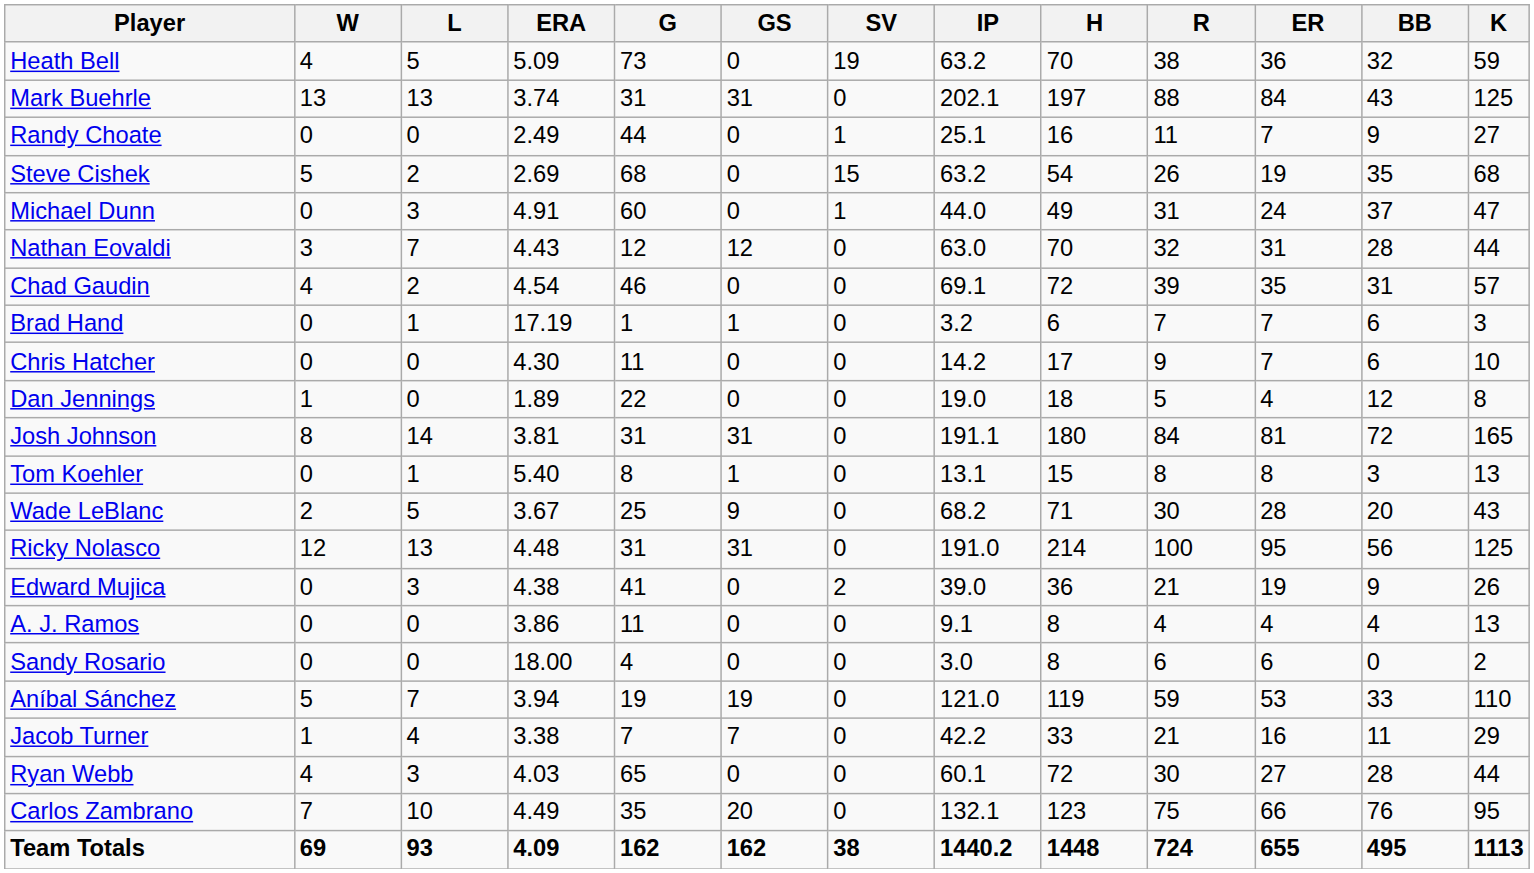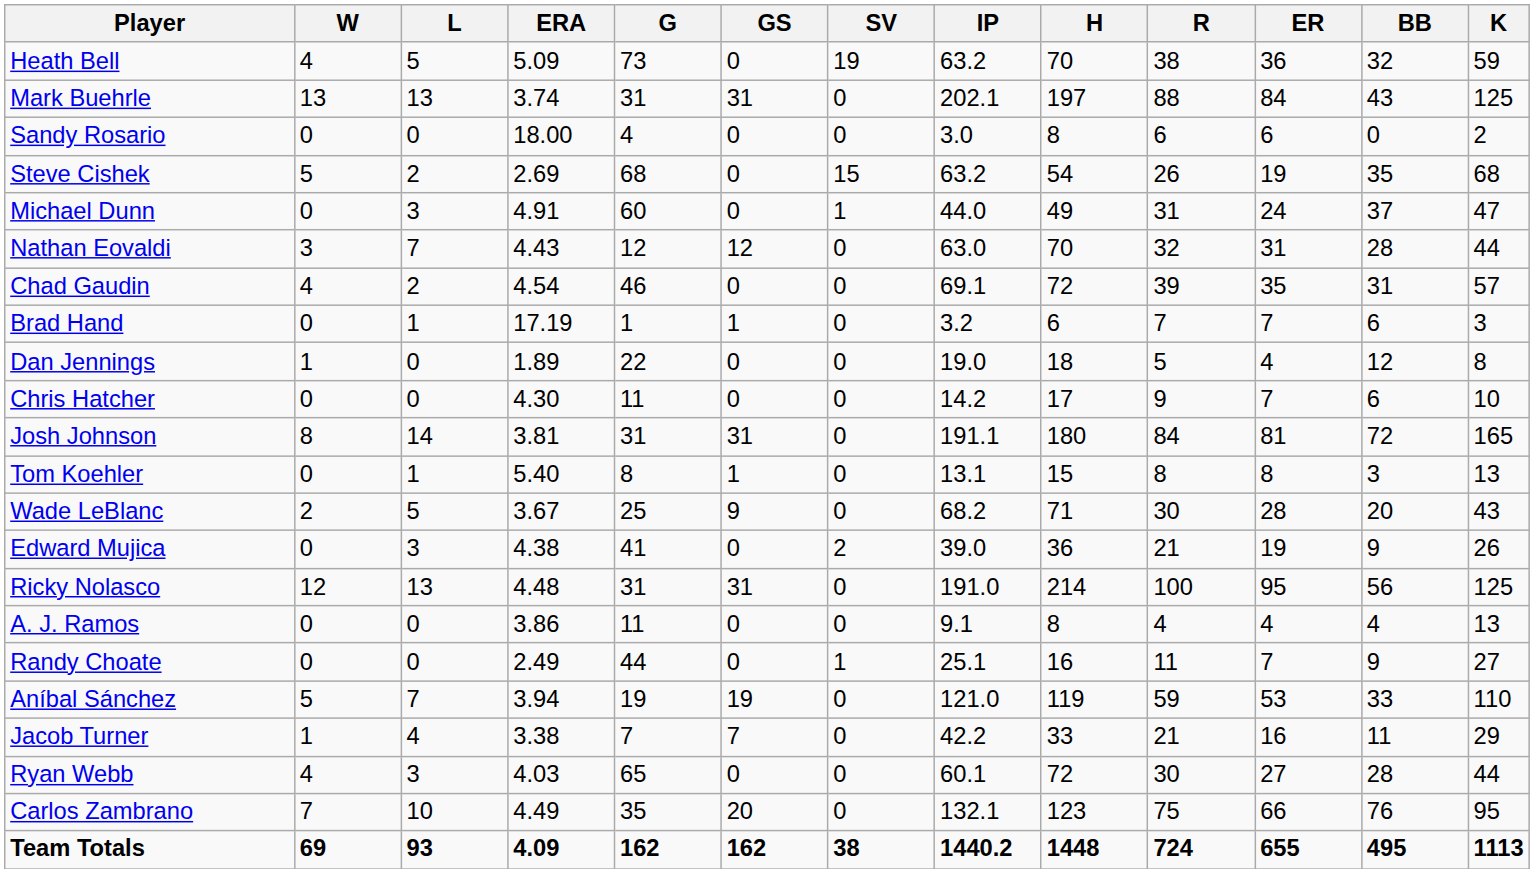 <table class="wikitable sortable">
 <tr>
 <th bgcolor="#DDDDFF" width="19%">Player</th>
 <th bgcolor="#DDDDFF" width="7%">W</th>
 <th bgcolor="#DDDDFF" width="7%">L</th>
 <th bgcolor="#DDDDFF" width="7%">ERA</th>
 <th bgcolor="#DDDDFF" width="7%">G</th>
 <th bgcolor="#DDDDFF" width="7%">GS</th>
 <th bgcolor="#DDDDFF" width="7%">SV</th>
 <th bgcolor="#DDDDFF" width="7%">IP</th>
 <th bgcolor="#DDDDFF" width="7%">H</th>
 <th bgcolor="#DDDDFF" width="7%">R</th>
 <th bgcolor="#DDDDFF" width="7%">ER</th>
 <th bgcolor="#DDDDFF" width="7%">BB</th>
 <th bgcolor="#DDDDFF" width="7%">K</th>
 </tr>
 <tr>
 <td><a href='#'>Heath Bell</a></td>
 <td>4</td>
 <td>5</td>
 <td>5.09</td>
 <td>73</td>
 <td>0</td>
 <td>19</td>
 <td>63.2</td>
 <td>70</td>
 <td>38</td>
 <td>36</td>
 <td>32</td>
 <td>59</td>
 </tr>
 <tr>
 <td><a href='#'>Mark Buehrle</a></td>
 <td>13</td>
 <td>13</td>
 <td>3.74</td>
 <td>31</td>
 <td>31</td>
 <td>0</td>
 <td>202.1</td>
 <td>197</td>
 <td>88</td>
 <td>84</td>
 <td>43</td>
 <td>125</td>
 </tr>
 <tr>
-<td><a href='#'>Randy Choate</a></td>
+<td><a href='#'>Sandy Rosario</a></td>
 <td>0</td>
 <td>0</td>
-<td>2.49</td>
-<td>44</td>
+<td>18.00</td>
+<td>4</td>
 <td>0</td>
-<td>1</td>
-<td>25.1</td>
-<td>16</td>
-<td>11</td>
-<td>7</td>
-<td>9</td>
-<td>27</td>
+<td>0</td>
+<td>3.0</td>
+<td>8</td>
+<td>6</td>
+<td>6</td>
+<td>0</td>
+<td>2</td>
 </tr>
 <tr>
 <td><a href='#'>Steve Cishek</a></td>
 <td>5</td>
 <td>2</td>
 <td>2.69</td>
 <td>68</td>
 <td>0</td>
 <td>15</td>
 <td>63.2</td>
 <td>54</td>
 <td>26</td>
 <td>19</td>
 <td>35</td>
 <td>68</td>
 </tr>
 <tr>
 <td><a href='#'>Michael Dunn</a></td>
 <td>0</td>
 <td>3</td>
 <td>4.91</td>
 <td>60</td>
 <td>0</td>
 <td>1</td>
 <td>44.0</td>
 <td>49</td>
 <td>31</td>
 <td>24</td>
 <td>37</td>
 <td>47</td>
 </tr>
 <tr>
 <td><a href='#'>Nathan Eovaldi</a></td>
 <td>3</td>
 <td>7</td>
 <td>4.43</td>
 <td>12</td>
 <td>12</td>
 <td>0</td>
 <td>63.0</td>
 <td>70</td>
 <td>32</td>
 <td>31</td>
 <td>28</td>
 <td>44</td>
 </tr>
 <tr>
 <td><a href='#'>Chad Gaudin</a></td>
 <td>4</td>
 <td>2</td>
 <td>4.54</td>
 <td>46</td>
 <td>0</td>
 <td>0</td>
 <td>69.1</td>
 <td>72</td>
 <td>39</td>
 <td>35</td>
 <td>31</td>
 <td>57</td>
 </tr>
 <tr>
 <td><a href='#'>Brad Hand</a></td>
 <td>0</td>
 <td>1</td>
 <td>17.19</td>
 <td>1</td>
 <td>1</td>
 <td>0</td>
 <td>3.2</td>
 <td>6</td>
 <td>7</td>
 <td>7</td>
 <td>6</td>
 <td>3</td>
 </tr>
 <tr>
+<td><a href='#'>Dan Jennings</a></td>
+<td>1</td>
+<td>0</td>
+<td>1.89</td>
+<td>22</td>
+<td>0</td>
+<td>0</td>
+<td>19.0</td>
+<td>18</td>
+<td>5</td>
+<td>4</td>
+<td>12</td>
+<td>8</td>
+</tr>
+<tr>
 <td><a href='#'>Chris Hatcher</a></td>
 <td>0</td>
 <td>0</td>
 <td>4.30</td>
 <td>11</td>
 <td>0</td>
 <td>0</td>
 <td>14.2</td>
 <td>17</td>
 <td>9</td>
 <td>7</td>
 <td>6</td>
 <td>10</td>
-</tr>
-<tr>
-<td><a href='#'>Dan Jennings</a></td>
-<td>1</td>
-<td>0</td>
-<td>1.89</td>
-<td>22</td>
-<td>0</td>
-<td>0</td>
-<td>19.0</td>
-<td>18</td>
-<td>5</td>
-<td>4</td>
-<td>12</td>
-<td>8</td>
 </tr>
 <tr>
 <td><a href='#'>Josh Johnson</a></td>
 <td>8</td>
 <td>14</td>
 <td>3.81</td>
 <td>31</td>
 <td>31</td>
 <td>0</td>
 <td>191.1</td>
 <td>180</td>
 <td>84</td>
 <td>81</td>
 <td>72</td>
 <td>165</td>
 </tr>
 <tr>
 <td><a href='#'>Tom Koehler</a></td>
 <td>0</td>
 <td>1</td>
 <td>5.40</td>
 <td>8</td>
 <td>1</td>
 <td>0</td>
 <td>13.1</td>
 <td>15</td>
 <td>8</td>
 <td>8</td>
 <td>3</td>
 <td>13</td>
 </tr>
 <tr>
 <td><a href='#'>Wade LeBlanc</a></td>
 <td>2</td>
 <td>5</td>
 <td>3.67</td>
 <td>25</td>
 <td>9</td>
 <td>0</td>
 <td>68.2</td>
 <td>71</td>
 <td>30</td>
 <td>28</td>
 <td>20</td>
 <td>43</td>
 </tr>
 <tr>
+<td><a href='#'>Edward Mujica</a></td>
+<td>0</td>
+<td>3</td>
+<td>4.38</td>
+<td>41</td>
+<td>0</td>
+<td>2</td>
+<td>39.0</td>
+<td>36</td>
+<td>21</td>
+<td>19</td>
+<td>9</td>
+<td>26</td>
+</tr>
+<tr>
 <td><a href='#'>Ricky Nolasco</a></td>
 <td>12</td>
 <td>13</td>
 <td>4.48</td>
 <td>31</td>
 <td>31</td>
 <td>0</td>
 <td>191.0</td>
 <td>214</td>
 <td>100</td>
 <td>95</td>
 <td>56</td>
 <td>125</td>
-</tr>
-<tr>
-<td><a href='#'>Edward Mujica</a></td>
-<td>0</td>
-<td>3</td>
-<td>4.38</td>
-<td>41</td>
-<td>0</td>
-<td>2</td>
-<td>39.0</td>
-<td>36</td>
-<td>21</td>
-<td>19</td>
-<td>9</td>
-<td>26</td>
 </tr>
 <tr>
 <td><a href='#'>A. J. Ramos</a></td>
 <td>0</td>
 <td>0</td>
 <td>3.86</td>
 <td>11</td>
 <td>0</td>
 <td>0</td>
 <td>9.1</td>
 <td>8</td>
 <td>4</td>
 <td>4</td>
 <td>4</td>
 <td>13</td>
 </tr>
 <tr>
-<td><a href='#'>Sandy Rosario</a></td>
+<td><a href='#'>Randy Choate</a></td>
 <td>0</td>
 <td>0</td>
-<td>18.00</td>
-<td>4</td>
+<td>2.49</td>
+<td>44</td>
 <td>0</td>
-<td>0</td>
-<td>3.0</td>
-<td>8</td>
-<td>6</td>
-<td>6</td>
-<td>0</td>
-<td>2</td>
+<td>1</td>
+<td>25.1</td>
+<td>16</td>
+<td>11</td>
+<td>7</td>
+<td>9</td>
+<td>27</td>
 </tr>
 <tr>
 <td><a href='#'>Aníbal Sánchez</a></td>
 <td>5</td>
 <td>7</td>
 <td>3.94</td>
 <td>19</td>
 <td>19</td>
 <td>0</td>
 <td>121.0</td>
 <td>119</td>
 <td>59</td>
 <td>53</td>
 <td>33</td>
 <td>110</td>
 </tr>
 <tr>
 <td><a href='#'>Jacob Turner</a></td>
 <td>1</td>
 <td>4</td>
 <td>3.38</td>
 <td>7</td>
 <td>7</td>
 <td>0</td>
 <td>42.2</td>
 <td>33</td>
 <td>21</td>
 <td>16</td>
 <td>11</td>
 <td>29</td>
 </tr>
 <tr>
 <td><a href='#'>Ryan Webb</a></td>
 <td>4</td>
 <td>3</td>
 <td>4.03</td>
 <td>65</td>
 <td>0</td>
 <td>0</td>
 <td>60.1</td>
 <td>72</td>
 <td>30</td>
 <td>27</td>
 <td>28</td>
 <td>44</td>
 </tr>
 <tr>
 <td><a href='#'>Carlos Zambrano</a></td>
 <td>7</td>
 <td>10</td>
 <td>4.49</td>
 <td>35</td>
 <td>20</td>
 <td>0</td>
 <td>132.1</td>
 <td>123</td>
 <td>75</td>
 <td>66</td>
 <td>76</td>
 <td>95</td>
 </tr>
 <tr>
 <td><strong>Team Totals</strong></td>
 <td><strong>69</strong></td>
 <td><strong>93</strong></td>
 <td><strong>4.09</strong></td>
 <td><strong>162</strong></td>
 <td><strong>162</strong></td>
 <td><strong>38</strong></td>
 <td><strong>1440.2</strong></td>
 <td><strong>1448</strong></td>
 <td><strong>724</strong></td>
 <td><strong>655</strong></td>
 <td><strong>495</strong></td>
 <td><strong>1113</strong></td>
 </tr>
 </table>
